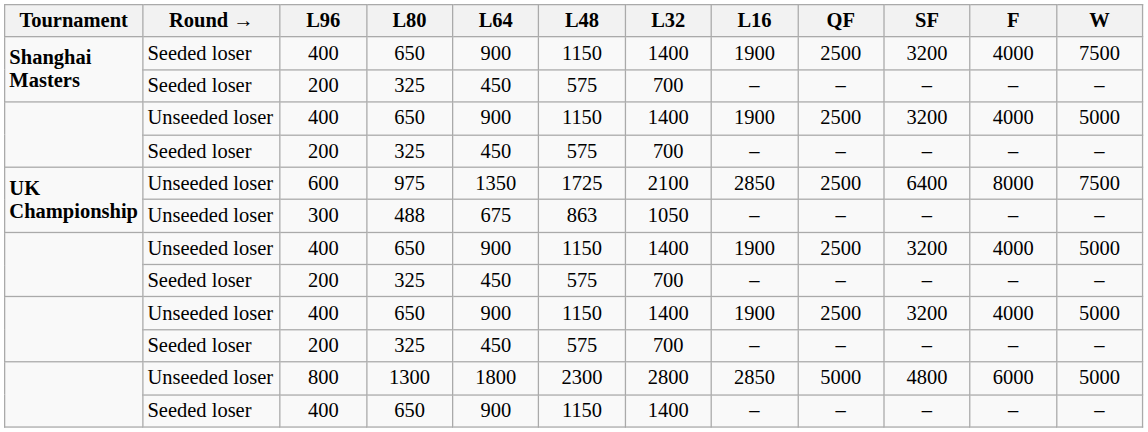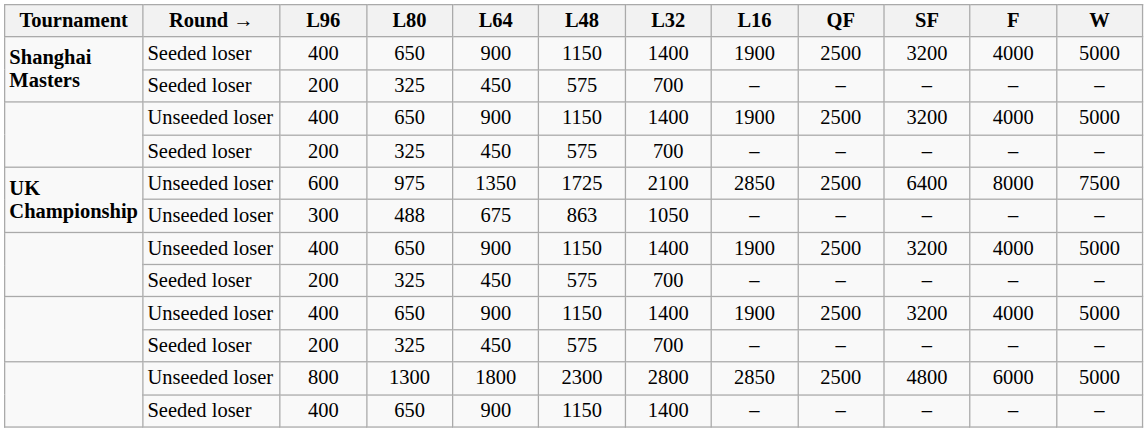 <table class="wikitable" style="font-size: 100%; text-align:center">
 <tr>
 <th width=60>Tournament</th>
 <th width=100>Round →</th>
 <th width=60><strong>L96</strong></th>
 <th width=60><strong>L80</strong></th>
 <th width=60><strong>L64</strong></th>
 <th width=60><strong>L48</strong></th>
 <th width=60><strong>L32</strong></th>
 <th width=60><strong>L16</strong></th>
 <th width=60><strong>QF</strong></th>
 <th width=60><strong>SF</strong></th>
 <th width=60><strong>F</strong></th>
 <th width=60><strong>W</strong></th>
 </tr>
 <tr>
 <td rowspan="2" align="left"><strong>Shanghai Masters</strong></td>
 <td align="left">Seeded loser</td>
 <td>400</td>
 <td>650</td>
 <td>900</td>
 <td>1150</td>
 <td>1400</td>
 <td>1900</td>
 <td>2500</td>
 <td>3200</td>
 <td>4000</td>
-<td>7500</td>
+<td>5000</td>
 </tr>
 <tr>
 <td align="left">Seeded loser</td>
 <td>200</td>
 <td>325</td>
 <td>450</td>
 <td>575</td>
 <td>700</td>
 <td>–</td>
 <td>–</td>
 <td>–</td>
 <td>–</td>
 <td>–</td>
 </tr>
 <tr>
 <td rowspan="2" align="left"></td>
 <td align="left">Unseeded loser</td>
 <td>400</td>
 <td>650</td>
 <td>900</td>
 <td>1150</td>
 <td>1400</td>
 <td>1900</td>
 <td>2500</td>
 <td>3200</td>
 <td>4000</td>
 <td>5000</td>
 </tr>
 <tr>
 <td align="left">Seeded loser</td>
 <td>200</td>
 <td>325</td>
 <td>450</td>
 <td>575</td>
 <td>700</td>
 <td>–</td>
 <td>–</td>
 <td>–</td>
 <td>–</td>
 <td>–</td>
 </tr>
 <tr>
 <td rowspan="2" align="left"><strong>UK Championship</strong></td>
 <td align="left">Unseeded loser</td>
 <td>600</td>
 <td>975</td>
 <td>1350</td>
 <td>1725</td>
 <td>2100</td>
 <td>2850</td>
 <td>2500</td>
 <td>6400</td>
 <td>8000</td>
 <td>7500</td>
 </tr>
 <tr>
 <td align="left">Unseeded loser</td>
 <td>300</td>
 <td>488</td>
 <td>675</td>
 <td>863</td>
 <td>1050</td>
 <td>–</td>
 <td>–</td>
 <td>–</td>
 <td>–</td>
 <td>–</td>
 </tr>
 <tr>
 <td rowspan="2" align="left"></td>
 <td align="left">Unseeded loser</td>
 <td>400</td>
 <td>650</td>
 <td>900</td>
 <td>1150</td>
 <td>1400</td>
 <td>1900</td>
 <td>2500</td>
 <td>3200</td>
 <td>4000</td>
 <td>5000</td>
 </tr>
 <tr>
 <td align="left">Seeded loser</td>
 <td>200</td>
 <td>325</td>
 <td>450</td>
 <td>575</td>
 <td>700</td>
 <td>–</td>
 <td>–</td>
 <td>–</td>
 <td>–</td>
 <td>–</td>
 </tr>
 <tr>
 <td rowspan="2" align="left"></td>
 <td align="left">Unseeded loser</td>
 <td>400</td>
 <td>650</td>
 <td>900</td>
 <td>1150</td>
 <td>1400</td>
 <td>1900</td>
 <td>2500</td>
 <td>3200</td>
 <td>4000</td>
 <td>5000</td>
 </tr>
 <tr>
 <td align="left">Seeded loser</td>
 <td>200</td>
 <td>325</td>
 <td>450</td>
 <td>575</td>
 <td>700</td>
 <td>–</td>
 <td>–</td>
 <td>–</td>
 <td>–</td>
 <td>–</td>
 </tr>
 <tr>
 <td rowspan="2" align="left"></td>
 <td align="left">Unseeded loser</td>
 <td>800</td>
 <td>1300</td>
 <td>1800</td>
 <td>2300</td>
 <td>2800</td>
 <td>2850</td>
-<td>5000</td>
+<td>2500</td>
 <td>4800</td>
 <td>6000</td>
 <td>5000</td>
 </tr>
 <tr>
 <td align="left">Seeded loser</td>
 <td>400</td>
 <td>650</td>
 <td>900</td>
 <td>1150</td>
 <td>1400</td>
 <td>–</td>
 <td>–</td>
 <td>–</td>
 <td>–</td>
 <td>–</td>
 </tr>
 </table>
